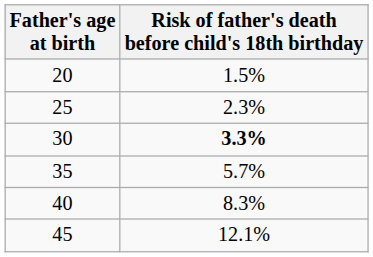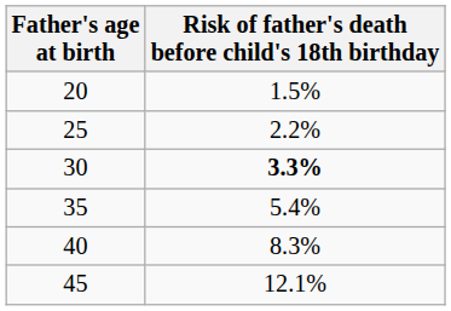 <table class="wikitable" style = "float: right; margin-left:15px; text-align:center">
 <tr>
 <th>Father's age<br>at birth</th>
 <th>Risk of father's death<br>before child's 18th birthday</th>
 </tr>
 <tr>
 <td>20</td>
 <td>1.5%</td>
 </tr>
 <tr>
 <td>25</td>
-<td>2.3%</td>
+<td>2.2%</td>
 </tr>
 <tr>
 <td>30</td>
 <td><strong>3.3%</strong></td>
 </tr>
 <tr>
 <td>35</td>
-<td>5.7%</td>
+<td>5.4%</td>
 </tr>
 <tr>
 <td>40</td>
 <td>8.3%</td>
 </tr>
 <tr>
 <td>45</td>
 <td>12.1%</td>
 </tr>
 </table>
